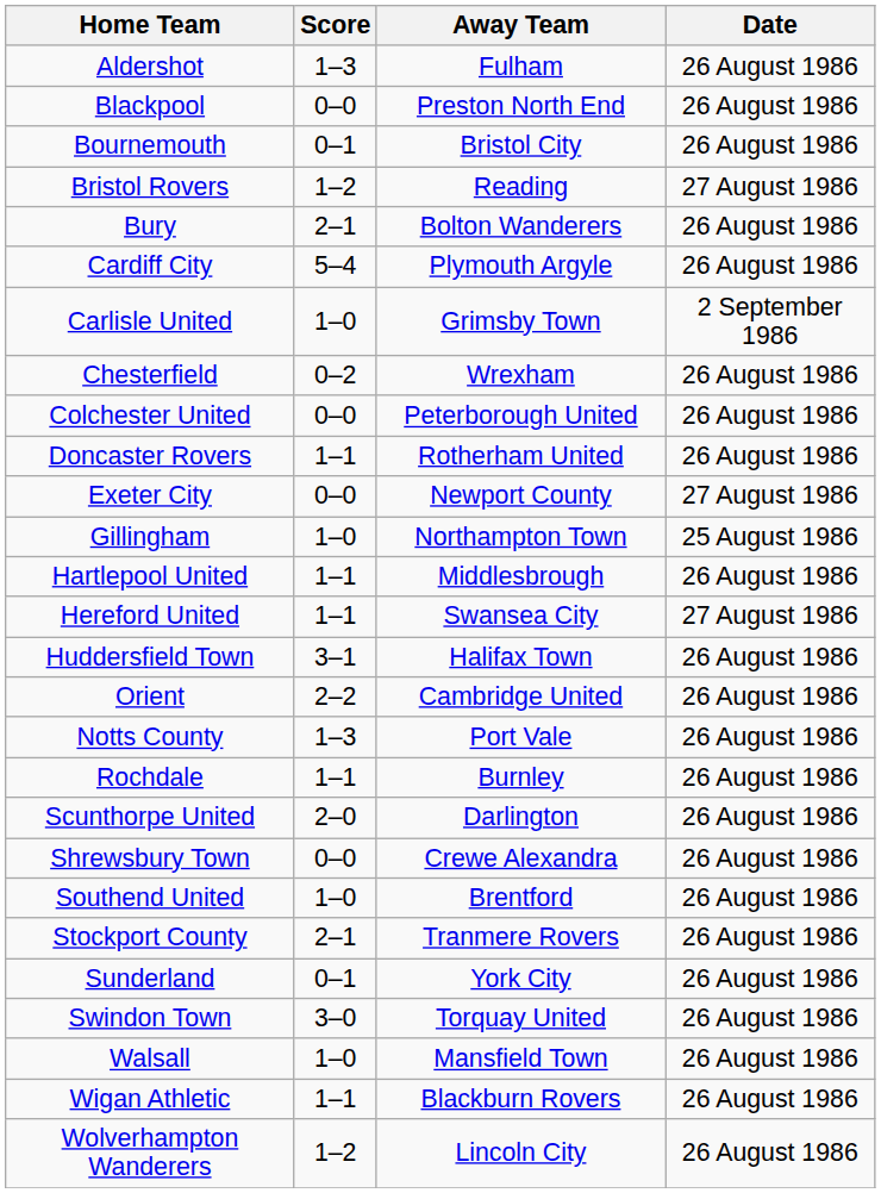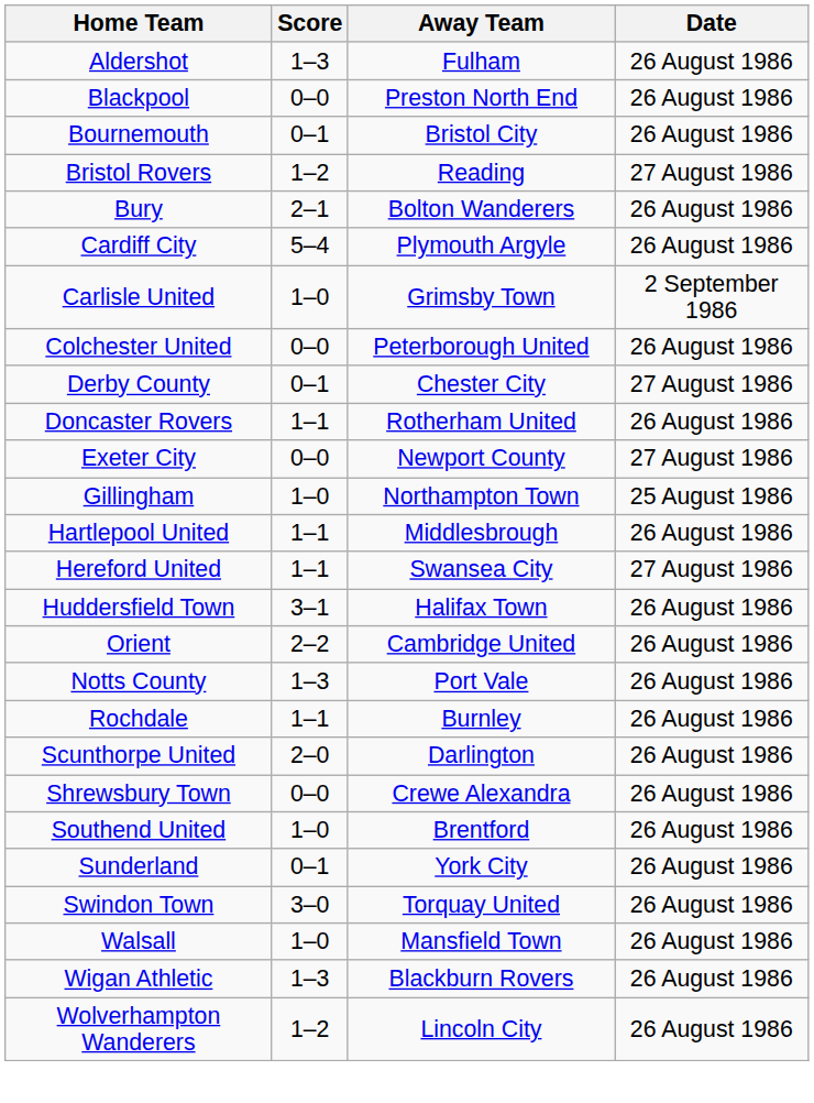 <table class="wikitable" style="text-align:center;">
 <tr>
 <th width=175>Home Team</th>
 <th width=20>Score</th>
 <th width=175>Away Team</th>
 <th width= 125>Date</th>
 </tr>
 <tr>
 <td><a href='#'>Aldershot</a></td>
 <td>1–3</td>
 <td><a href='#'>Fulham</a></td>
 <td>26 August 1986</td>
 </tr>
 <tr>
 <td><a href='#'>Blackpool</a></td>
 <td>0–0</td>
 <td><a href='#'>Preston North End</a></td>
 <td>26 August 1986</td>
 </tr>
 <tr>
 <td><a href='#'>Bournemouth</a></td>
 <td>0–1</td>
 <td><a href='#'>Bristol City</a></td>
 <td>26 August 1986</td>
 </tr>
 <tr>
 <td><a href='#'>Bristol Rovers</a></td>
 <td>1–2</td>
 <td><a href='#'>Reading</a></td>
 <td>27 August 1986</td>
 </tr>
 <tr>
 <td><a href='#'>Bury</a></td>
 <td>2–1</td>
 <td><a href='#'>Bolton Wanderers</a></td>
 <td>26 August 1986</td>
 </tr>
 <tr>
 <td><a href='#'>Cardiff City</a></td>
 <td>5–4</td>
 <td><a href='#'>Plymouth Argyle</a></td>
 <td>26 August 1986</td>
 </tr>
 <tr>
 <td><a href='#'>Carlisle United</a></td>
 <td>1–0</td>
 <td><a href='#'>Grimsby Town</a></td>
 <td>2 September 1986</td>
 </tr>
 <tr>
-<td><a href='#'>Chesterfield</a></td>
-<td>0–2</td>
-<td><a href='#'>Wrexham</a></td>
-<td>26 August 1986</td>
-</tr>
-<tr>
 <td><a href='#'>Colchester United</a></td>
 <td>0–0</td>
 <td><a href='#'>Peterborough United</a></td>
 <td>26 August 1986</td>
+</tr>
+<tr>
+<td><a href='#'>Derby County</a></td>
+<td>0–1</td>
+<td><a href='#'>Chester City</a></td>
+<td>27 August 1986</td>
 </tr>
 <tr>
 <td><a href='#'>Doncaster Rovers</a></td>
 <td>1–1</td>
 <td><a href='#'>Rotherham United</a></td>
 <td>26 August 1986</td>
 </tr>
 <tr>
 <td><a href='#'>Exeter City</a></td>
 <td>0–0</td>
 <td><a href='#'>Newport County</a></td>
 <td>27 August 1986</td>
 </tr>
 <tr>
 <td><a href='#'>Gillingham</a></td>
 <td>1–0</td>
 <td><a href='#'>Northampton Town</a></td>
 <td>25 August 1986</td>
 </tr>
 <tr>
 <td><a href='#'>Hartlepool United</a></td>
 <td>1–1</td>
 <td><a href='#'>Middlesbrough</a></td>
 <td>26 August 1986</td>
 </tr>
 <tr>
 <td><a href='#'>Hereford United</a></td>
 <td>1–1</td>
 <td><a href='#'>Swansea City</a></td>
 <td>27 August 1986</td>
 </tr>
 <tr>
 <td><a href='#'>Huddersfield Town</a></td>
 <td>3–1</td>
 <td><a href='#'>Halifax Town</a></td>
 <td>26 August 1986</td>
 </tr>
 <tr>
 <td><a href='#'>Orient</a></td>
 <td>2–2</td>
 <td><a href='#'>Cambridge United</a></td>
 <td>26 August 1986</td>
 </tr>
 <tr>
 <td><a href='#'>Notts County</a></td>
 <td>1–3</td>
 <td><a href='#'>Port Vale</a></td>
 <td>26 August 1986</td>
 </tr>
 <tr>
 <td><a href='#'>Rochdale</a></td>
 <td>1–1</td>
 <td><a href='#'>Burnley</a></td>
 <td>26 August 1986</td>
 </tr>
 <tr>
 <td><a href='#'>Scunthorpe United</a></td>
 <td>2–0</td>
 <td><a href='#'>Darlington</a></td>
 <td>26 August 1986</td>
 </tr>
 <tr>
 <td><a href='#'>Shrewsbury Town</a></td>
 <td>0–0</td>
 <td><a href='#'>Crewe Alexandra</a></td>
 <td>26 August 1986</td>
 </tr>
 <tr>
 <td><a href='#'>Southend United</a></td>
 <td>1–0</td>
 <td><a href='#'>Brentford</a></td>
 <td>26 August 1986</td>
 </tr>
 <tr>
-<td><a href='#'>Stockport County</a></td>
-<td>2–1</td>
-<td><a href='#'>Tranmere Rovers</a></td>
-<td>26 August 1986</td>
-</tr>
-<tr>
 <td><a href='#'>Sunderland</a></td>
 <td>0–1</td>
 <td><a href='#'>York City</a></td>
 <td>26 August 1986</td>
 </tr>
 <tr>
 <td><a href='#'>Swindon Town</a></td>
 <td>3–0</td>
 <td><a href='#'>Torquay United</a></td>
 <td>26 August 1986</td>
 </tr>
 <tr>
 <td><a href='#'>Walsall</a></td>
 <td>1–0</td>
 <td><a href='#'>Mansfield Town</a></td>
 <td>26 August 1986</td>
 </tr>
 <tr>
 <td><a href='#'>Wigan Athletic</a></td>
-<td>1–1</td>
+<td>1–3</td>
 <td><a href='#'>Blackburn Rovers</a></td>
 <td>26 August 1986</td>
 </tr>
 <tr>
 <td><a href='#'>Wolverhampton Wanderers</a></td>
 <td>1–2</td>
 <td><a href='#'>Lincoln City</a></td>
 <td>26 August 1986</td>
 </tr>
 <tr>
 </tr>
 </table>
